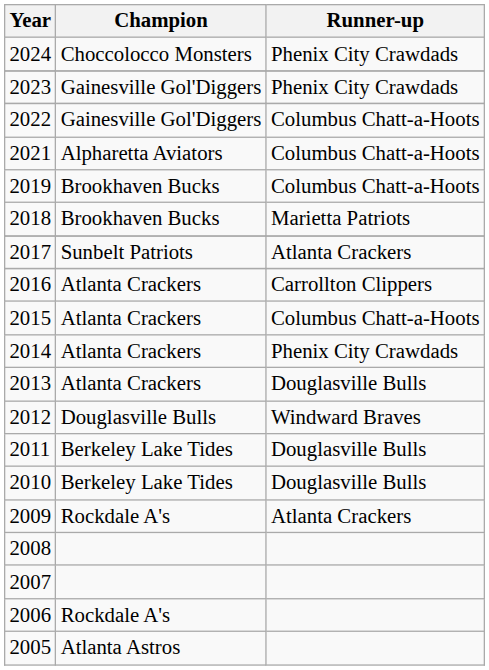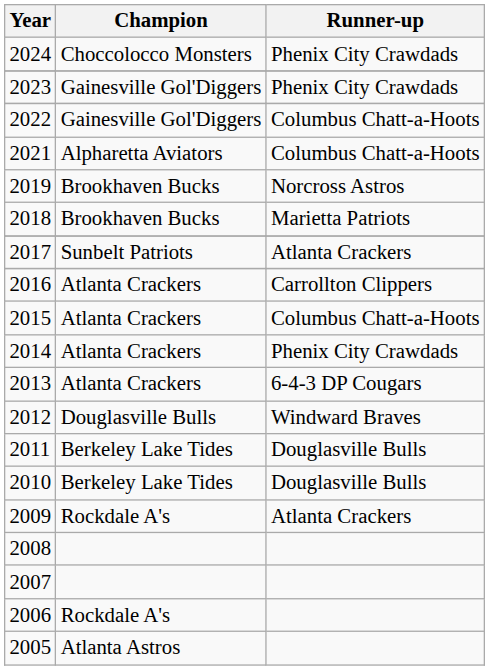 <table class="wikitable">
 <tr>
 <th>Year</th>
 <th>Champion</th>
 <th>Runner-up</th>
 </tr>
 <tr>
 <td>2024</td>
 <td>Choccolocco Monsters</td>
 <td>Phenix City Crawdads</td>
 </tr>
 <tr>
 </tr>
 <tr>
 <td>2023</td>
 <td>Gainesville Gol'Diggers</td>
 <td>Phenix City Crawdads</td>
 </tr>
 <tr>
 </tr>
 <tr>
 <td>2022</td>
 <td>Gainesville Gol'Diggers</td>
 <td>Columbus Chatt-a-Hoots</td>
 </tr>
 <tr>
 <td>2021</td>
 <td>Alpharetta Aviators</td>
 <td>Columbus Chatt-a-Hoots</td>
 </tr>
 <tr>
 <td>2019</td>
 <td>Brookhaven Bucks</td>
-<td>Columbus Chatt-a-Hoots</td>
+<td>Norcross Astros</td>
 </tr>
 <tr>
 <td>2018</td>
 <td>Brookhaven Bucks</td>
 <td>Marietta Patriots</td>
 </tr>
 <tr>
 </tr>
 <tr>
 <td>2017</td>
 <td>Sunbelt Patriots</td>
 <td>Atlanta Crackers</td>
 </tr>
 <tr>
 </tr>
 <tr>
 <td>2016</td>
 <td>Atlanta Crackers</td>
 <td>Carrollton Clippers</td>
 </tr>
 <tr>
 <td>2015</td>
 <td>Atlanta Crackers</td>
 <td>Columbus Chatt-a-Hoots</td>
 </tr>
 <tr>
 <td>2014</td>
 <td>Atlanta Crackers</td>
 <td>Phenix City Crawdads</td>
 </tr>
 <tr>
 <td>2013</td>
 <td>Atlanta Crackers</td>
-<td>Douglasville Bulls</td>
+<td>6-4-3 DP Cougars</td>
 </tr>
 <tr>
 <td>2012</td>
 <td>Douglasville Bulls</td>
 <td>Windward Braves</td>
 </tr>
 <tr>
 <td>2011</td>
 <td>Berkeley Lake Tides</td>
 <td>Douglasville Bulls</td>
 </tr>
 <tr>
 <td>2010</td>
 <td>Berkeley Lake Tides</td>
 <td>Douglasville Bulls</td>
 </tr>
 <tr>
 <td>2009</td>
 <td>Rockdale A's</td>
 <td>Atlanta Crackers</td>
 </tr>
 <tr>
 <td>2008</td>
 <td></td>
 <td></td>
 </tr>
 <tr>
 <td>2007</td>
 <td></td>
 <td></td>
 </tr>
 <tr>
 <td>2006</td>
 <td>Rockdale A's</td>
 <td></td>
 </tr>
 <tr>
 <td>2005</td>
 <td>Atlanta Astros</td>
 <td></td>
 </tr>
 </table>
